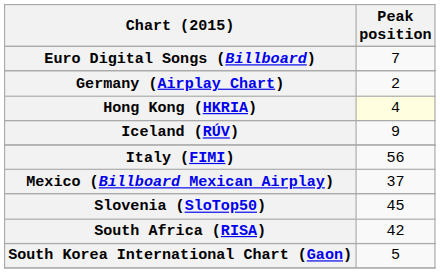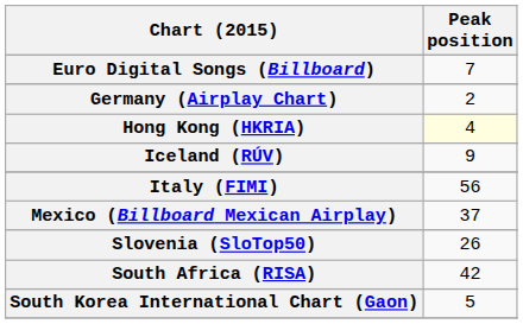 <table class="wikitable sortable plainrowheaders" style="text-align:center">
 <tr>
 <th scope="col">Chart (2015)</th>
 <th scope="col">Peak<br> position</th>
 </tr>
 <tr>
 </tr>
 <tr>
 </tr>
 <tr>
 </tr>
 <tr>
 </tr>
 <tr>
 </tr>
 <tr>
 </tr>
 <tr>
 </tr>
 <tr>
 </tr>
 <tr>
 </tr>
 <tr>
 </tr>
 <tr>
 </tr>
 <tr>
 <th scope="row">Euro Digital Songs (<em><a href='#'>Billboard</a></em>)</th>
 <td>7</td>
 </tr>
 <tr>
 </tr>
 <tr>
 </tr>
 <tr>
 </tr>
 <tr>
 <th scope="row">Germany (<a href='#'>Airplay Chart</a>)</th>
 <td>2</td>
 </tr>
 <tr>
 <th scope="row">Hong Kong (<a href='#'>HKRIA</a>)</th>
 <td style="background: lightyellow; text-align:center;">4</td>
 </tr>
 <tr>
 </tr>
 <tr>
 </tr>
 <tr>
 <th scope="row">Iceland (<a href='#'>RÚV</a>)</th>
 <td>9</td>
 </tr>
 <tr>
 </tr>
 <tr>
 <th scope="row">Italy (<a href='#'>FIMI</a>)</th>
 <td>56</td>
 </tr>
 <tr>
 <th scope="row">Mexico (<a href='#'><em>Billboard</em> Mexican Airplay</a>)</th>
 <td>37</td>
 </tr>
 <tr>
 </tr>
 <tr>
 </tr>
 <tr>
 </tr>
 <tr>
 </tr>
 <tr>
 </tr>
 <tr>
 </tr>
 <tr>
 </tr>
 <tr>
 </tr>
 <tr>
 </tr>
 <tr>
 <th scope="row">Slovenia (<a href='#'>SloTop50</a>)</th>
-<td>45</td>
+<td>26</td>
 </tr>
 <tr>
 <th scope="row">South Africa (<a href='#'>RISA</a>)</th>
 <td>42</td>
 </tr>
 <tr>
 </tr>
 <tr>
 <th scope="row">South Korea International Chart (<a href='#'>Gaon</a>)</th>
 <td style="text-align:center;">5</td>
 </tr>
 <tr>
 </tr>
 <tr>
 </tr>
 <tr>
 </tr>
 <tr>
 </tr>
 <tr>
 </tr>
 <tr>
 </tr>
 <tr>
 </tr>
 <tr>
 </tr>
 <tr>
 </tr>
 <tr>
 </tr>
 <tr>
 </tr>
 </table>
